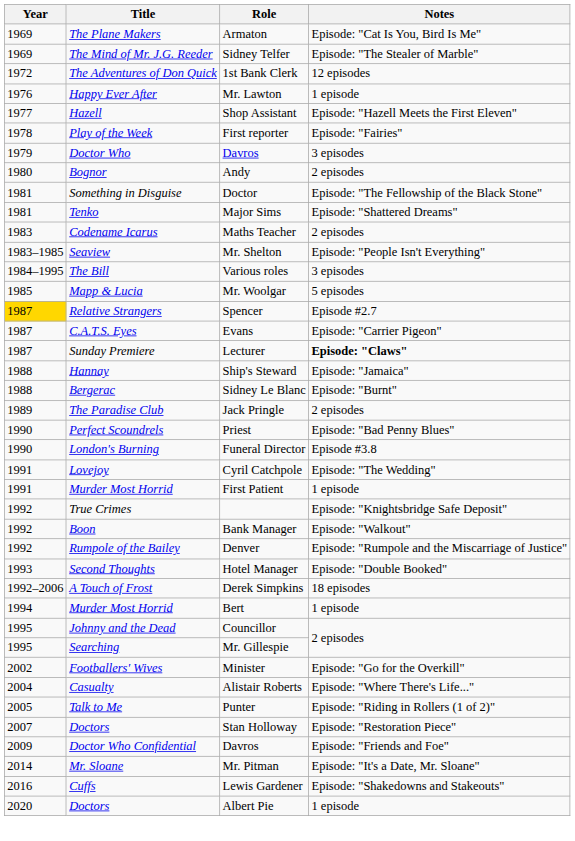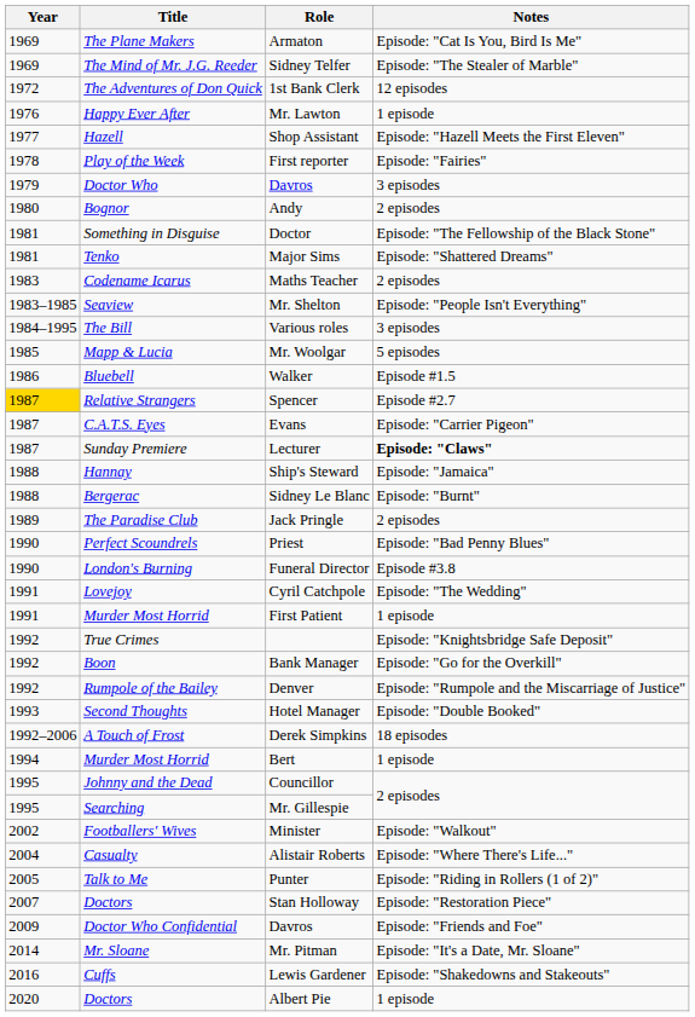 <table class="wikitable sortable">
 <tr>
 <th>Year</th>
 <th>Title</th>
 <th>Role</th>
 <th>Notes</th>
 </tr>
 <tr>
 <td>1969</td>
 <td><em><a href='#'>The Plane Makers</a></em></td>
 <td>Armaton</td>
 <td>Episode: "Cat Is You, Bird Is Me"</td>
 </tr>
 <tr>
 <td>1969</td>
 <td><em><a href='#'>The Mind of Mr. J.G. Reeder</a></em></td>
 <td>Sidney Telfer</td>
 <td>Episode: "The Stealer of Marble"</td>
 </tr>
 <tr>
 <td>1972</td>
 <td><em><a href='#'>The Adventures of Don Quick</a></em></td>
 <td>1st Bank Clerk</td>
 <td>12 episodes</td>
 </tr>
 <tr>
 <td>1976</td>
 <td><a href='#'><em>Happy Ever After</em></a></td>
 <td>Mr. Lawton</td>
 <td>1 episode</td>
 </tr>
 <tr>
 <td>1977</td>
 <td><a href='#'><em>Hazell</em></a></td>
 <td>Shop Assistant</td>
 <td>Episode: "Hazell Meets the First Eleven"</td>
 </tr>
 <tr>
 <td>1978</td>
 <td><a href='#'><em>Play of the Week</em></a></td>
 <td>First reporter</td>
 <td>Episode: "Fairies"</td>
 </tr>
 <tr>
 <td>1979</td>
 <td><em><a href='#'>Doctor Who</a></em></td>
 <td><a href='#'>Davros</a></td>
 <td>3 episodes</td>
 </tr>
 <tr>
 <td>1980</td>
 <td><a href='#'><em>Bognor</em></a></td>
 <td>Andy</td>
 <td>2 episodes</td>
 </tr>
 <tr>
 <td>1981</td>
 <td><em>Something in Disguise</em></td>
 <td>Doctor</td>
 <td>Episode: "The Fellowship of the Black Stone"</td>
 </tr>
 <tr>
 <td>1981</td>
 <td><a href='#'><em>Tenko</em></a></td>
 <td>Major Sims</td>
 <td>Episode: "Shattered Dreams"</td>
 </tr>
 <tr>
 <td>1983</td>
 <td><em><a href='#'>Codename Icarus</a></em></td>
 <td>Maths Teacher</td>
 <td>2 episodes</td>
 </tr>
 <tr>
 <td>1983–1985</td>
 <td><a href='#'><em>Seaview</em></a></td>
 <td>Mr. Shelton</td>
 <td>Episode: "People Isn't Everything"</td>
 </tr>
 <tr>
 <td>1984–1995</td>
 <td><em><a href='#'>The Bill</a></em></td>
 <td>Various roles</td>
 <td>3 episodes</td>
 </tr>
 <tr>
 <td>1985</td>
 <td><a href='#'><em>Mapp & Lucia</em></a></td>
 <td>Mr. Woolgar</td>
 <td>5 episodes</td>
 </tr>
 <tr>
+<td>1986</td>
+<td><a href='#'><em>Bluebell</em></a></td>
+<td>Walker</td>
+<td>Episode #1.5</td>
+</tr>
+<tr>
 <td style="background: gold;">1987</td>
 <td><a href='#'><em>Relative Strangers</em></a></td>
 <td>Spencer</td>
 <td>Episode #2.7</td>
 </tr>
 <tr>
 <td>1987</td>
 <td><em><a href='#'>C.A.T.S. Eyes</a></em></td>
 <td>Evans</td>
 <td>Episode: "Carrier Pigeon"</td>
 </tr>
 <tr>
 <td>1987</td>
 <td><em>Sunday Premiere</em></td>
 <td>Lecturer</td>
 <td><strong>Episode: "Claws"</strong></td>
 </tr>
 <tr>
 <td>1988</td>
 <td><a href='#'><em>Hannay</em></a></td>
 <td>Ship's Steward</td>
 <td>Episode: "Jamaica"</td>
 </tr>
 <tr>
 <td>1988</td>
 <td><a href='#'><em>Bergerac</em></a></td>
 <td>Sidney Le Blanc</td>
 <td>Episode: "Burnt"</td>
 </tr>
 <tr>
 <td>1989</td>
 <td><em><a href='#'>The Paradise Club</a></em></td>
 <td>Jack Pringle</td>
 <td>2 episodes</td>
 </tr>
 <tr>
 <td>1990</td>
 <td><em><a href='#'>Perfect Scoundrels</a></em></td>
 <td>Priest</td>
 <td>Episode: "Bad Penny Blues"</td>
 </tr>
 <tr>
 <td>1990</td>
 <td><a href='#'><em>London's Burning</em></a></td>
 <td>Funeral Director</td>
 <td>Episode #3.8</td>
 </tr>
 <tr>
 <td>1991</td>
 <td><em><a href='#'>Lovejoy</a></em></td>
 <td>Cyril Catchpole</td>
 <td>Episode: "The Wedding"</td>
 </tr>
 <tr>
 <td>1991</td>
 <td><em><a href='#'>Murder Most Horrid</a></em></td>
 <td>First Patient</td>
 <td>1 episode</td>
 </tr>
 <tr>
 <td>1992</td>
 <td><em>True Crimes</em></td>
 <td></td>
 <td>Episode: "Knightsbridge Safe Deposit"</td>
 </tr>
 <tr>
 <td>1992</td>
 <td><a href='#'><em>Boon</em></a></td>
 <td>Bank Manager</td>
-<td>Episode: "Walkout"</td>
+<td>Episode: "Go for the Overkill"</td>
 </tr>
 <tr>
 <td>1992</td>
 <td><em><a href='#'>Rumpole of the Bailey</a></em></td>
 <td>Denver</td>
 <td>Episode: "Rumpole and the Miscarriage of Justice"</td>
 </tr>
 <tr>
 <td>1993</td>
 <td><a href='#'><em>Second Thoughts</em></a></td>
 <td>Hotel Manager</td>
 <td>Episode: "Double Booked"</td>
 </tr>
 <tr>
 <td>1992–2006</td>
 <td><em><a href='#'>A Touch of Frost</a></em></td>
 <td>Derek Simpkins</td>
 <td>18 episodes</td>
 </tr>
 <tr>
 <td>1994</td>
 <td><em><a href='#'>Murder Most Horrid</a></em></td>
 <td>Bert</td>
 <td>1 episode</td>
 </tr>
 <tr>
 <td>1995</td>
 <td><em><a href='#'>Johnny and the Dead</a></em></td>
 <td>Councillor</td>
 <td rowspan="2">2 episodes</td>
 </tr>
 <tr>
 <td>1995</td>
 <td><a href='#'><em>Searching</em></a></td>
 <td>Mr. Gillespie</td>
 </tr>
 <tr>
 <td>2002</td>
 <td><em><a href='#'>Footballers' Wives</a></em></td>
 <td>Minister</td>
-<td>Episode: "Go for the Overkill"</td>
+<td>Episode: "Walkout"</td>
 </tr>
 <tr>
 <td>2004</td>
 <td><a href='#'><em>Casualty</em></a></td>
 <td>Alistair Roberts</td>
 <td>Episode: "Where There's Life..."</td>
 </tr>
 <tr>
 <td>2005</td>
 <td><a href='#'><em>Talk to Me</em></a></td>
 <td>Punter</td>
 <td>Episode: "Riding in Rollers (1 of 2)"</td>
 </tr>
 <tr>
 <td>2007</td>
 <td><a href='#'><em>Doctors</em></a></td>
 <td>Stan Holloway</td>
 <td>Episode: "Restoration Piece"</td>
 </tr>
 <tr>
 <td>2009</td>
 <td><em><a href='#'>Doctor Who Confidential</a></em></td>
 <td>Davros</td>
 <td>Episode: "Friends and Foe"</td>
 </tr>
 <tr>
 <td>2014</td>
 <td><em><a href='#'>Mr. Sloane</a></em></td>
 <td>Mr. Pitman</td>
 <td>Episode: "It's a Date, Mr. Sloane"</td>
 </tr>
 <tr>
 <td>2016</td>
 <td><a href='#'><em>Cuffs</em></a></td>
 <td>Lewis Gardener</td>
 <td>Episode: "Shakedowns and Stakeouts"</td>
 </tr>
 <tr>
 <td>2020</td>
 <td><a href='#'><em>Doctors</em></a></td>
 <td>Albert Pie</td>
 <td>1 episode</td>
 </tr>
 </table>
